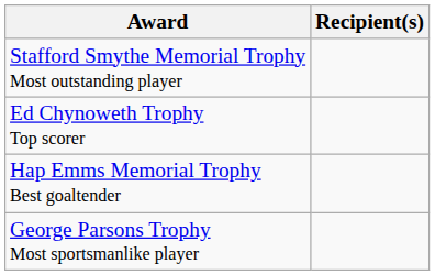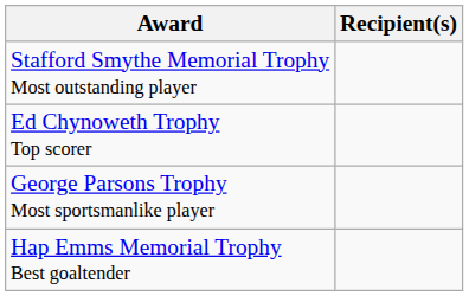 <table class="wikitable">
 <tr>
 <th>Award</th>
 <th>Recipient(s)</th>
 </tr>
 <tr>
 <td><a href='#'>Stafford Smythe Memorial Trophy</a> <br><small>Most outstanding player</small></td>
 <td></td>
 </tr>
 <tr>
 <td><a href='#'>Ed Chynoweth Trophy</a><br><small>Top scorer</small></td>
 <td></td>
 </tr>
 <tr>
+<td><a href='#'>George Parsons Trophy</a><br><small>Most sportsmanlike player</small></td>
+<td></td>
+</tr>
+<tr>
 <td><a href='#'>Hap Emms Memorial Trophy</a><br><small>Best goaltender</small></td>
 <td></td>
 </tr>
-<tr>
-<td><a href='#'>George Parsons Trophy</a><br><small>Most sportsmanlike player</small></td>
-<td></td>
-</tr>
 </table>
